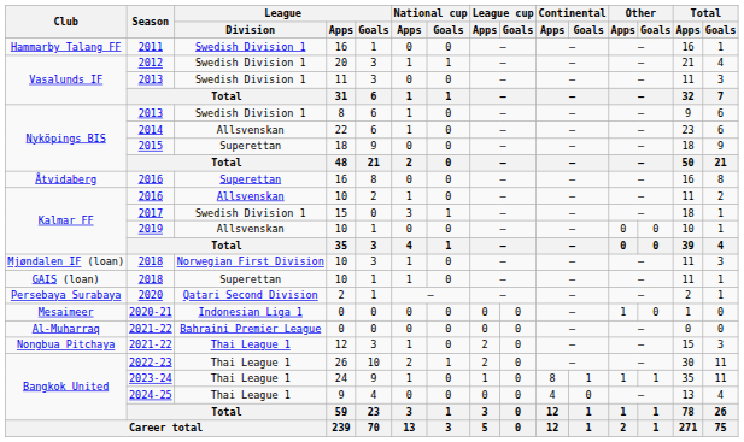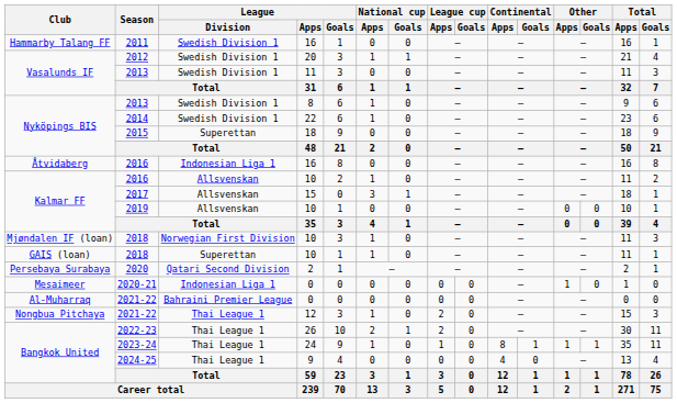 <table class="wikitable" style="text-align:center">
 <tr>
 <th rowspan="2">Club</th>
 <th rowspan="2">Season</th>
 <th colspan="3">League</th>
 <th colspan="2">National cup</th>
 <th colspan="2">League cup</th>
 <th colspan="2">Continental</th>
 <th colspan="2">Other</th>
 <th colspan="2">Total</th>
 </tr>
 <tr>
 <th>Division</th>
 <th>Apps</th>
 <th>Goals</th>
 <th>Apps</th>
 <th>Goals</th>
 <th>Apps</th>
 <th>Goals</th>
 <th>Apps</th>
 <th>Goals</th>
 <th>Apps</th>
 <th>Goals</th>
 <th>Apps</th>
 <th>Goals</th>
 </tr>
 <tr>
 <td><a href='#'>Hammarby Talang FF</a></td>
 <td><a href='#'>2011</a></td>
 <td><a href='#'>Swedish Division 1</a></td>
 <td>16</td>
 <td>1</td>
 <td>0</td>
 <td>0</td>
 <td colspan="2">—</td>
 <td colspan="2">—</td>
 <td colspan="2">—</td>
 <td>16</td>
 <td>1</td>
 </tr>
 <tr>
 <td rowspan="3"><a href='#'>Vasalunds IF</a></td>
 <td><a href='#'>2012</a></td>
 <td>Swedish Division 1</td>
 <td>20</td>
 <td>3</td>
 <td>1</td>
 <td>1</td>
 <td colspan="2">—</td>
 <td colspan="2">—</td>
 <td colspan="2">—</td>
 <td>21</td>
 <td>4</td>
 </tr>
 <tr>
 <td><a href='#'>2013</a></td>
 <td>Swedish Division 1</td>
 <td>11</td>
 <td>3</td>
 <td>0</td>
 <td>0</td>
 <td colspan="2">—</td>
 <td colspan="2">—</td>
 <td colspan="2">—</td>
 <td>11</td>
 <td>3</td>
 </tr>
 <tr>
 <th colspan="2">Total</th>
 <th>31</th>
 <th>6</th>
 <th>1</th>
 <th>1</th>
 <th colspan="2">—</th>
 <th colspan="2">—</th>
 <th colspan="2">—</th>
 <th>32</th>
 <th>7</th>
 </tr>
 <tr>
 <td rowspan="4"><a href='#'>Nyköpings BIS</a></td>
 <td><a href='#'>2013</a></td>
 <td>Swedish Division 1</td>
 <td>8</td>
 <td>6</td>
 <td>1</td>
 <td>0</td>
 <td colspan="2">—</td>
 <td colspan="2">—</td>
 <td colspan="2">—</td>
 <td>9</td>
 <td>6</td>
 </tr>
 <tr>
 <td><a href='#'>2014</a></td>
-<td>Allsvenskan</td>
+<td>Swedish Division 1</td>
 <td>22</td>
 <td>6</td>
 <td>1</td>
 <td>0</td>
 <td colspan="2">—</td>
 <td colspan="2">—</td>
 <td colspan="2">—</td>
 <td>23</td>
 <td>6</td>
 </tr>
 <tr>
 <td><a href='#'>2015</a></td>
 <td>Superettan</td>
 <td>18</td>
 <td>9</td>
 <td>0</td>
 <td>0</td>
 <td colspan="2">—</td>
 <td colspan="2">—</td>
 <td colspan="2">—</td>
 <td>18</td>
 <td>9</td>
 </tr>
 <tr>
 <th colspan="2">Total</th>
 <th>48</th>
 <th>21</th>
 <th>2</th>
 <th>0</th>
 <th colspan="2">—</th>
 <th colspan="2">—</th>
 <th colspan="2">—</th>
 <th>50</th>
 <th>21</th>
 </tr>
 <tr>
 <td><a href='#'>Åtvidaberg</a></td>
 <td><a href='#'>2016</a></td>
-<td><a href='#'>Superettan</a></td>
+<td><a href='#'>Indonesian Liga 1</a></td>
 <td>16</td>
 <td>8</td>
 <td>0</td>
 <td>0</td>
 <td colspan="2">—</td>
 <td colspan="2">—</td>
 <td colspan="2">—</td>
 <td>16</td>
 <td>8</td>
 </tr>
 <tr>
 <td rowspan="4"><a href='#'>Kalmar FF</a></td>
 <td><a href='#'>2016</a></td>
 <td><a href='#'>Allsvenskan</a></td>
 <td>10</td>
 <td>2</td>
 <td>1</td>
 <td>0</td>
 <td colspan="2">—</td>
 <td colspan="2">—</td>
 <td colspan="2">—</td>
 <td>11</td>
 <td>2</td>
 </tr>
 <tr>
 <td><a href='#'>2017</a></td>
-<td>Swedish Division 1</td>
+<td>Allsvenskan</td>
 <td>15</td>
 <td>0</td>
 <td>3</td>
 <td>1</td>
 <td colspan="2">—</td>
 <td colspan="2">—</td>
 <td colspan="2">—</td>
 <td>18</td>
 <td>1</td>
 </tr>
 <tr>
 <td><a href='#'>2019</a></td>
 <td>Allsvenskan</td>
 <td>10</td>
 <td>1</td>
 <td>0</td>
 <td>0</td>
 <td colspan="2">—</td>
 <td colspan="2">—</td>
 <td>0</td>
 <td>0</td>
 <td>10</td>
 <td>1</td>
 </tr>
 <tr>
 <th colspan="2">Total</th>
 <th>35</th>
 <th>3</th>
 <th>4</th>
 <th>1</th>
 <th colspan="2">—</th>
 <th colspan="2">—</th>
 <th>0</th>
 <th>0</th>
 <th>39</th>
 <th>4</th>
 </tr>
 <tr>
 <td><a href='#'>Mjøndalen IF</a> (loan)</td>
 <td><a href='#'>2018</a></td>
 <td><a href='#'>Norwegian First Division</a></td>
 <td>10</td>
 <td>3</td>
 <td>1</td>
 <td>0</td>
 <td colspan="2">—</td>
 <td colspan="2">—</td>
 <td colspan="2">—</td>
 <td>11</td>
 <td>3</td>
 </tr>
 <tr>
 <td><a href='#'>GAIS</a> (loan)</td>
 <td><a href='#'>2018</a></td>
 <td>Superettan</td>
 <td>10</td>
 <td>1</td>
 <td>1</td>
 <td>0</td>
 <td colspan="2">—</td>
 <td colspan="2">—</td>
 <td colspan="2">—</td>
 <td>11</td>
 <td>1</td>
 </tr>
 <tr>
 <td><a href='#'>Persebaya Surabaya</a></td>
 <td><a href='#'>2020</a></td>
 <td><a href='#'>Qatari Second Division</a></td>
 <td>2</td>
 <td>1</td>
 <td colspan="2">—</td>
 <td colspan="2">—</td>
 <td colspan="2">—</td>
 <td colspan="2">—</td>
 <td>2</td>
 <td>1</td>
 </tr>
 <tr>
 <td><a href='#'>Mesaimeer</a></td>
 <td><a href='#'>2020-21</a></td>
 <td><a href='#'>Indonesian Liga 1</a></td>
 <td>0</td>
 <td>0</td>
 <td>0</td>
 <td>0</td>
 <td>0</td>
 <td>0</td>
 <td colspan="2">—</td>
 <td>1</td>
 <td>0</td>
 <td>1</td>
 <td>0</td>
 </tr>
 <tr>
 <td><a href='#'>Al-Muharraq</a></td>
 <td><a href='#'>2021-22</a></td>
 <td><a href='#'>Bahraini Premier League</a></td>
 <td>0</td>
 <td>0</td>
 <td>0</td>
 <td>0</td>
 <td>0</td>
 <td>0</td>
 <td colspan="2">—</td>
 <td colspan="2">—</td>
 <td>0</td>
 <td>0</td>
 </tr>
 <tr>
 <td><a href='#'>Nongbua Pitchaya</a></td>
 <td><a href='#'>2021-22</a></td>
 <td><a href='#'>Thai League 1</a></td>
 <td>12</td>
 <td>3</td>
 <td>1</td>
 <td>0</td>
 <td>2</td>
 <td>0</td>
 <td colspan="2">—</td>
 <td colspan="2">—</td>
 <td>15</td>
 <td>3</td>
 </tr>
 <tr>
 <td rowspan="4"><a href='#'>Bangkok United</a></td>
 <td><a href='#'>2022-23</a></td>
 <td>Thai League 1</td>
 <td>26</td>
 <td>10</td>
 <td>2</td>
 <td>1</td>
 <td>2</td>
 <td>0</td>
 <td colspan="2">—</td>
 <td colspan="2">—</td>
 <td>30</td>
 <td>11</td>
 </tr>
 <tr>
 <td><a href='#'>2023-24</a></td>
 <td>Thai League 1</td>
 <td>24</td>
 <td>9</td>
 <td>1</td>
 <td>0</td>
 <td>1</td>
 <td>0</td>
 <td>8</td>
 <td>1</td>
 <td>1</td>
 <td>1</td>
 <td>35</td>
 <td>11</td>
 </tr>
 <tr>
 <td><a href='#'>2024-25</a></td>
 <td>Thai League 1</td>
 <td>9</td>
 <td>4</td>
 <td>0</td>
 <td>0</td>
 <td>0</td>
 <td>0</td>
 <td>4</td>
 <td>0</td>
 <td colspan="2">—</td>
 <td>13</td>
 <td>4</td>
 </tr>
 <tr>
 <th colspan="2">Total</th>
 <th>59</th>
 <th>23</th>
 <th>3</th>
 <th>1</th>
 <th>3</th>
 <th>0</th>
 <th>12</th>
 <th>1</th>
 <th>1</th>
 <th>1</th>
 <th>78</th>
 <th>26</th>
 </tr>
 <tr>
 <th colspan="3">Career total</th>
 <th>239</th>
 <th>70</th>
 <th>13</th>
 <th>3</th>
 <th>5</th>
 <th>0</th>
 <th>12</th>
 <th>1</th>
 <th>2</th>
 <th>1</th>
 <th>271</th>
 <th>75</th>
 </tr>
 </table>
